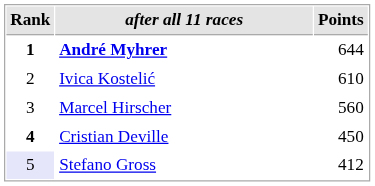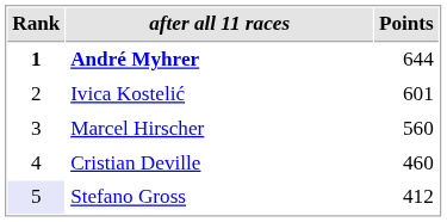 <table cellspacing="1" cellpadding="3" style="border:1px solid #AAAAAA;font-size:86%">
 <tr bgcolor="#E4E4E4">
 <th style="border-bottom:1px solid #AAAAAA" width=10>Rank</th>
 <th style="border-bottom:1px solid #AAAAAA" width=200><strong><em>after all 11 races</em></strong></th>
 <th style="border-bottom:1px solid #AAAAAA" width=20>Points</th>
 </tr>
 <tr>
 <td align="center"><strong>1</strong></td>
 <td> <strong><a href='#'>André Myhrer</a></strong></td>
 <td align="right">644</td>
 </tr>
 <tr>
 <td align="center">2</td>
 <td> <a href='#'>Ivica Kostelić</a></td>
-<td align="right">610</td>
+<td align="right">601</td>
 </tr>
 <tr>
 <td align="center">3</td>
 <td> <a href='#'>Marcel Hirscher</a></td>
 <td align="right">560</td>
 </tr>
 <tr>
-<td align="center"><strong>4</strong></td>
+<td align="center">4</td>
 <td> <a href='#'>Cristian Deville</a></td>
-<td align="right">450</td>
+<td align="right">460</td>
 </tr>
 <tr>
 <td align="center" style="background: lavender;">5</td>
 <td> <a href='#'>Stefano Gross</a></td>
 <td align="right">412</td>
 </tr>
 </table>
